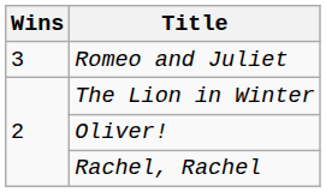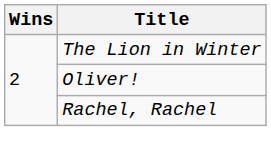 <table class="wikitable">
 <tr>
 <th>Wins</th>
 <th>Title</th>
-</tr>
-<tr>
-<td>3</td>
-<td><em>Romeo and Juliet</em></td>
 </tr>
 <tr>
 <td rowspan="3">2</td>
 <td><em>The Lion in Winter</em></td>
 </tr>
 <tr>
 <td><em>Oliver!</em></td>
 </tr>
 <tr>
 <td><em>Rachel, Rachel</em></td>
 </tr>
 </table>
